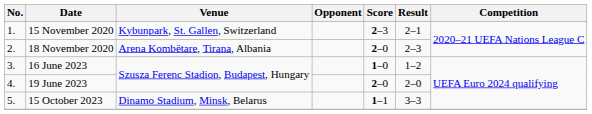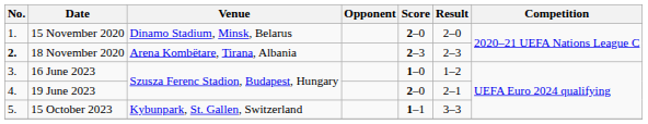 <table class="wikitable">
 <tr>
 <th>No.</th>
 <th>Date</th>
 <th>Venue</th>
 <th>Opponent</th>
 <th>Score</th>
 <th>Result</th>
 <th>Competition</th>
 </tr>
 <tr>
 <td>1.</td>
 <td>15 November 2020</td>
-<td><a href='#'>Kybunpark</a>, <a href='#'>St. Gallen</a>, Switzerland</td>
+<td><a href='#'>Dinamo Stadium</a>, <a href='#'>Minsk</a>, Belarus</td>
 <td></td>
-<td align=center><strong>2</strong>–3</td>
-<td align=center>2–1</td>
+<td align=center><strong>2</strong>–0</td>
+<td align=center>2–0</td>
 <td rowspan=2><a href='#'>2020–21 UEFA Nations League C</a></td>
 </tr>
 <tr>
-<td>2.</td>
+<td><strong>2.</strong></td>
 <td>18 November 2020</td>
 <td><a href='#'>Arena Kombëtare</a>, <a href='#'>Tirana</a>, Albania</td>
 <td></td>
-<td align=center><strong>2</strong>–0</td>
+<td align=center><strong>2</strong>–3</td>
 <td align=center>2–3</td>
 </tr>
 <tr>
 <td>3.</td>
 <td>16 June 2023</td>
 <td rowspan=2><a href='#'>Szusza Ferenc Stadion</a>, <a href='#'>Budapest</a>, Hungary</td>
 <td></td>
 <td align=center><strong>1</strong>–0</td>
 <td align=center>1–2</td>
 <td rowspan=3><a href='#'>UEFA Euro 2024 qualifying</a></td>
 </tr>
 <tr>
 <td>4.</td>
 <td>19 June 2023</td>
 <td></td>
 <td align=center><strong>2</strong>–0</td>
-<td align=center>2–0</td>
+<td align=center>2–1</td>
 </tr>
 <tr>
 <td>5.</td>
 <td>15 October 2023</td>
-<td><a href='#'>Dinamo Stadium</a>, <a href='#'>Minsk</a>, Belarus</td>
+<td><a href='#'>Kybunpark</a>, <a href='#'>St. Gallen</a>, Switzerland</td>
 <td></td>
 <td align=center><strong>1</strong>–1</td>
 <td align=center>3–3</td>
 </tr>
 <tr>
 </tr>
 </table>
